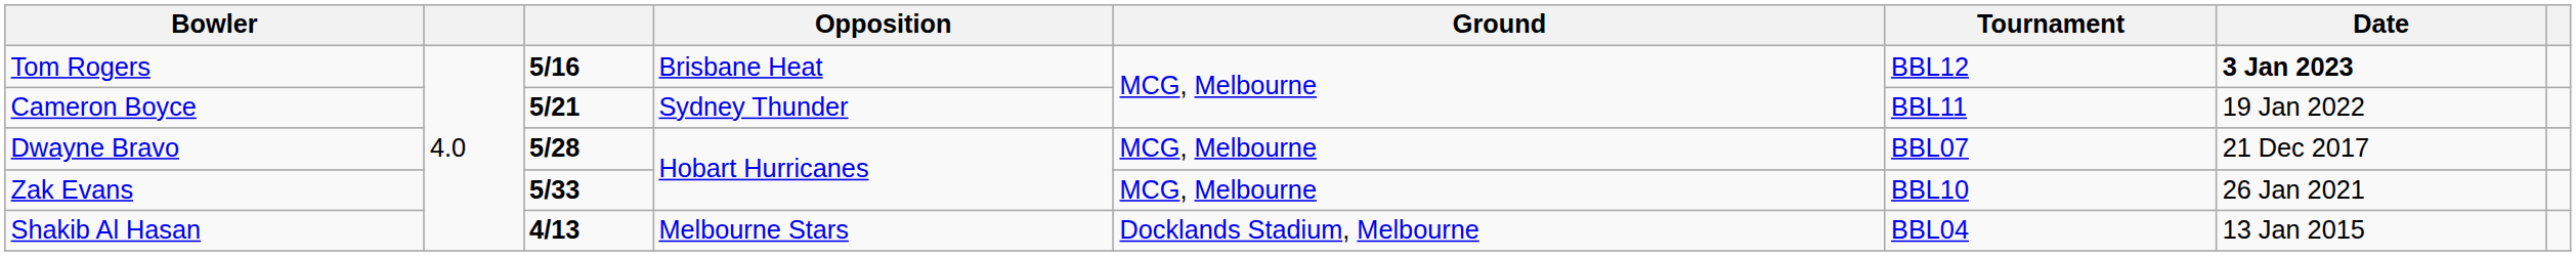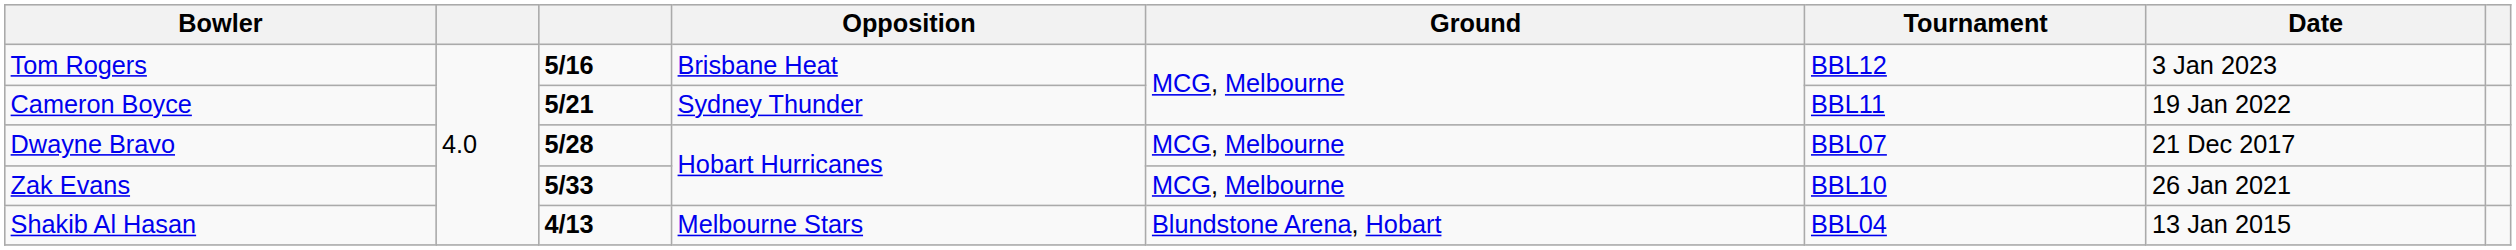 <table class="wikitable" style="width:80%;">
 <tr>
 <th>Bowler</th>
 <th></th>
 <th></th>
 <th>Opposition</th>
 <th>Ground</th>
 <th>Tournament</th>
 <th>Date</th>
 <th></th>
 </tr>
 <tr>
 <td><a href='#'>Tom Rogers</a></td>
 <td rowspan="5">4.0</td>
 <td><strong>5/16</strong></td>
 <td><a href='#'>Brisbane Heat</a></td>
 <td rowspan="2"><a href='#'>MCG</a>, <a href='#'>Melbourne</a></td>
 <td><a href='#'>BBL12</a></td>
-<td><strong>3 Jan 2023</strong></td>
+<td>3 Jan 2023</td>
 <td></td>
 </tr>
 <tr>
 <td><a href='#'>Cameron Boyce</a></td>
 <td><strong>5/21</strong></td>
 <td><a href='#'>Sydney Thunder</a></td>
 <td><a href='#'>BBL11</a></td>
 <td>19 Jan 2022</td>
 <td></td>
 </tr>
 <tr>
 <td><a href='#'>Dwayne Bravo</a></td>
 <td><strong>5/28</strong></td>
 <td rowspan="2"><a href='#'>Hobart Hurricanes</a></td>
 <td><a href='#'>MCG</a>, <a href='#'>Melbourne</a></td>
 <td><a href='#'>BBL07</a></td>
 <td>21 Dec 2017</td>
 <td></td>
 </tr>
 <tr>
 <td><a href='#'>Zak Evans</a></td>
 <td><strong>5/33</strong></td>
 <td><a href='#'>MCG</a>, <a href='#'>Melbourne</a></td>
 <td><a href='#'>BBL10</a></td>
 <td>26 Jan 2021</td>
 <td></td>
 </tr>
 <tr>
 <td><a href='#'>Shakib Al Hasan</a></td>
 <td><strong>4/13</strong></td>
 <td><a href='#'>Melbourne Stars</a></td>
-<td><a href='#'>Docklands Stadium</a>, <a href='#'>Melbourne</a></td>
+<td><a href='#'>Blundstone Arena</a>, <a href='#'>Hobart</a></td>
 <td><a href='#'>BBL04</a></td>
 <td>13 Jan 2015</td>
 <td></td>
 </tr>
 </table>
